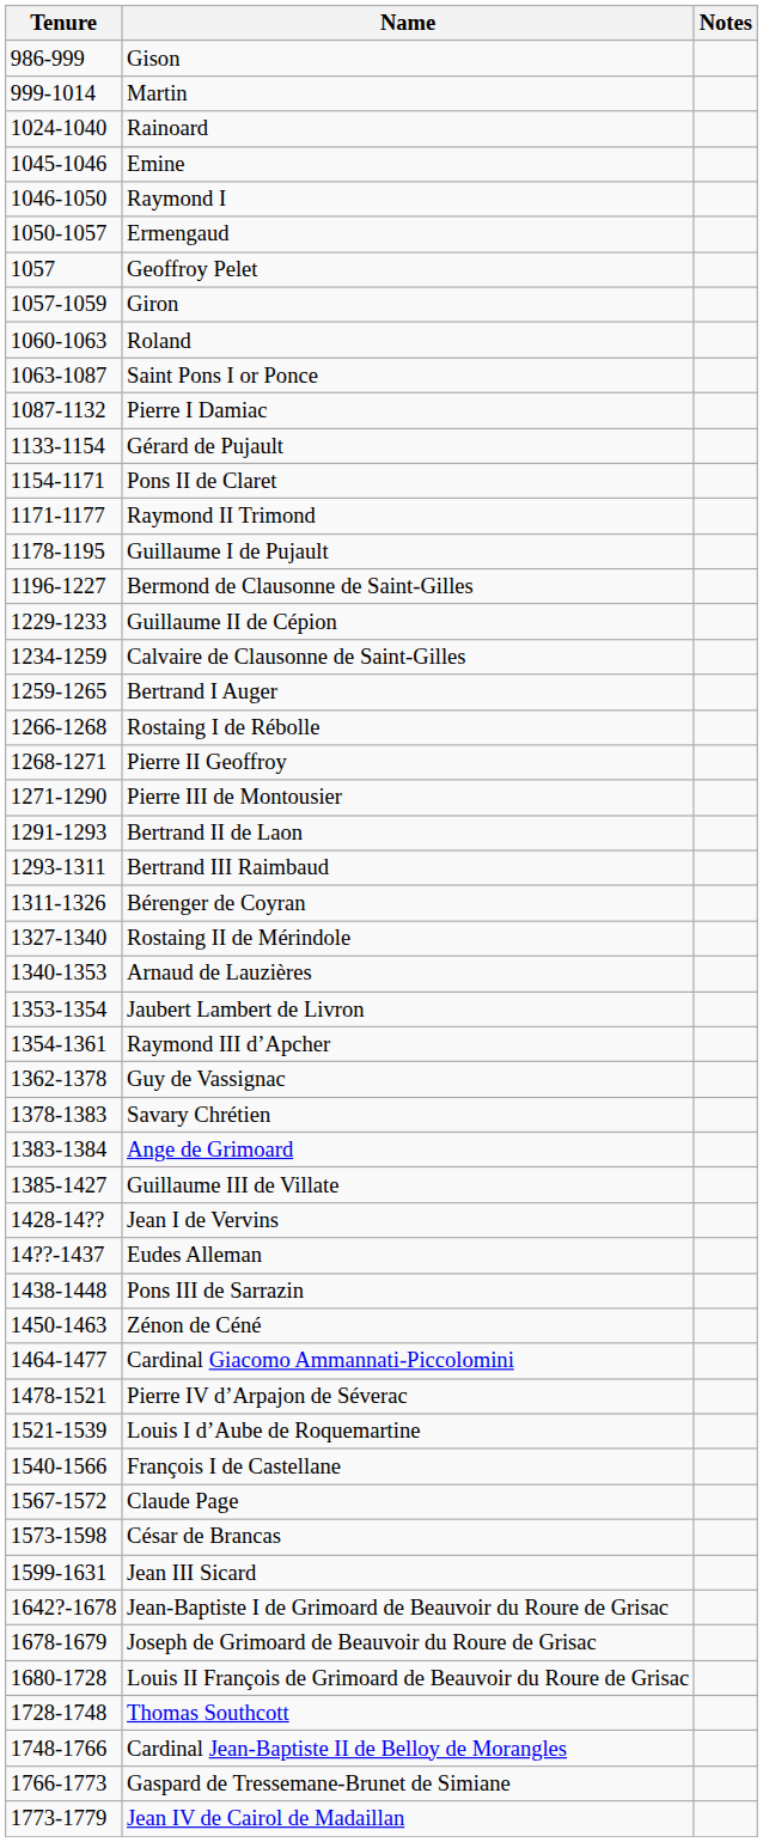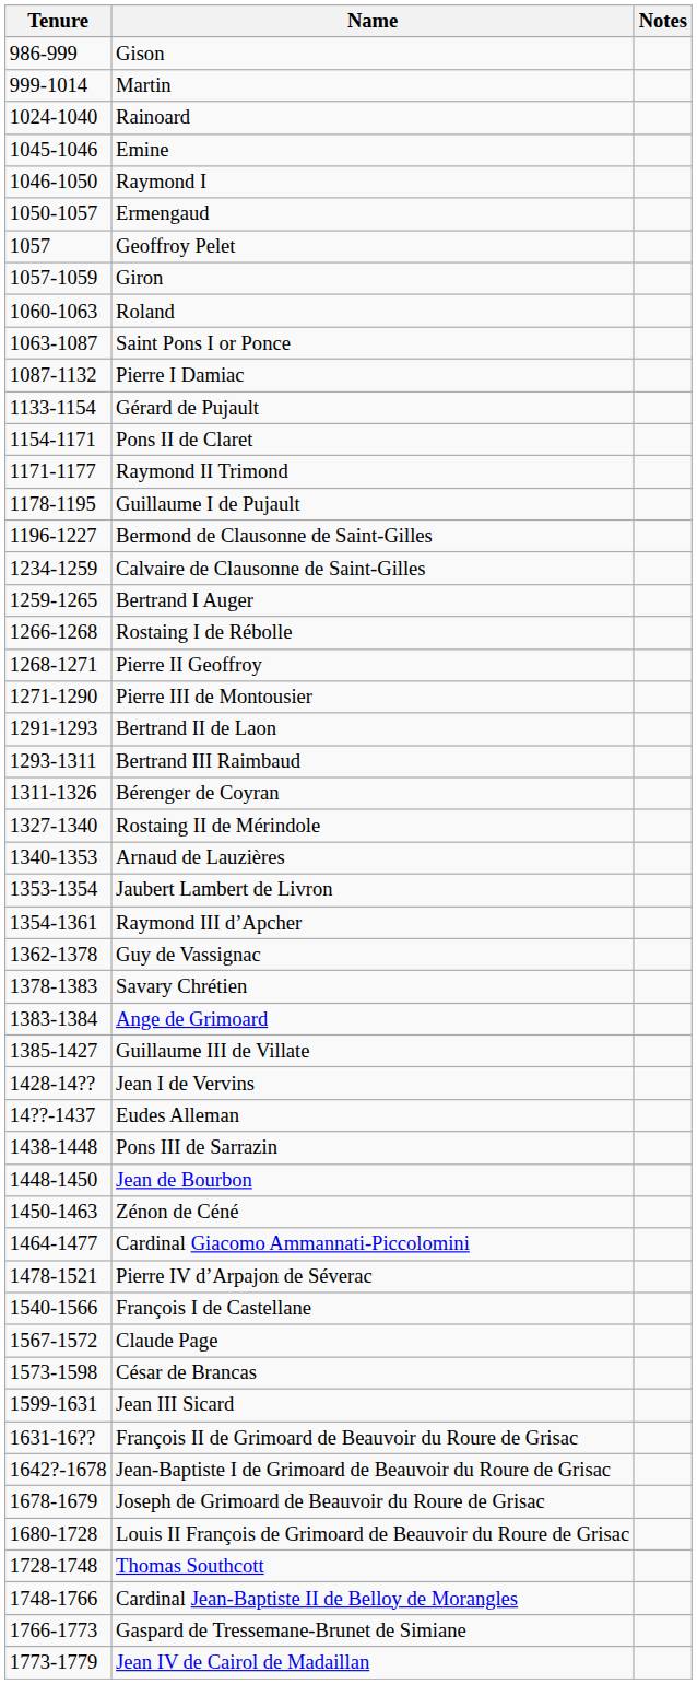 <table class="wikitable sortable">
 <tr>
 <th>Tenure</th>
 <th>Name</th>
 <th>Notes</th>
 </tr>
 <tr>
 <td>986-999</td>
 <td>Gison</td>
 <td></td>
 </tr>
 <tr>
 <td>999-1014</td>
 <td>Martin</td>
 <td></td>
 </tr>
 <tr>
 <td>1024-1040</td>
 <td>Rainoard</td>
 <td></td>
 </tr>
 <tr>
 <td>1045-1046</td>
 <td>Emine</td>
 <td></td>
 </tr>
 <tr>
 <td>1046-1050</td>
 <td>Raymond I</td>
 <td></td>
 </tr>
 <tr>
 <td>1050-1057</td>
 <td>Ermengaud</td>
 <td></td>
 </tr>
 <tr>
 <td>1057</td>
 <td>Geoffroy Pelet</td>
 <td></td>
 </tr>
 <tr>
 <td>1057-1059</td>
 <td>Giron</td>
 <td></td>
 </tr>
 <tr>
 <td>1060-1063</td>
 <td>Roland</td>
 <td></td>
 </tr>
 <tr>
 <td>1063-1087</td>
 <td>Saint Pons I or Ponce</td>
 <td></td>
 </tr>
 <tr>
 <td>1087-1132</td>
 <td>Pierre I Damiac</td>
 <td></td>
 </tr>
 <tr>
 <td>1133-1154</td>
 <td>Gérard de Pujault</td>
 <td></td>
 </tr>
 <tr>
 <td>1154-1171</td>
 <td>Pons II de Claret</td>
 <td></td>
 </tr>
 <tr>
 <td>1171-1177</td>
 <td>Raymond II Trimond</td>
 <td></td>
 </tr>
 <tr>
 <td>1178-1195</td>
 <td>Guillaume I de Pujault</td>
 <td></td>
 </tr>
 <tr>
 <td>1196-1227</td>
 <td>Bermond de Clausonne de Saint-Gilles</td>
-<td></td>
-</tr>
-<tr>
-<td>1229-1233</td>
-<td>Guillaume II de Cépion</td>
 <td></td>
 </tr>
 <tr>
 <td>1234-1259</td>
 <td>Calvaire de Clausonne de Saint-Gilles</td>
 <td></td>
 </tr>
 <tr>
 <td>1259-1265</td>
 <td>Bertrand I Auger</td>
 <td></td>
 </tr>
 <tr>
 <td>1266-1268</td>
 <td>Rostaing I de Rébolle</td>
 <td></td>
 </tr>
 <tr>
 <td>1268-1271</td>
 <td>Pierre II Geoffroy</td>
 <td></td>
 </tr>
 <tr>
 <td>1271-1290</td>
 <td>Pierre III de Montousier</td>
 <td></td>
 </tr>
 <tr>
 <td>1291-1293</td>
 <td>Bertrand II de Laon</td>
 <td></td>
 </tr>
 <tr>
 <td>1293-1311</td>
 <td>Bertrand III Raimbaud</td>
 <td></td>
 </tr>
 <tr>
 <td>1311-1326</td>
 <td>Bérenger de Coyran</td>
 <td></td>
 </tr>
 <tr>
 <td>1327-1340</td>
 <td>Rostaing II de Mérindole</td>
 <td></td>
 </tr>
 <tr>
 <td>1340-1353</td>
 <td>Arnaud de Lauzières</td>
 <td></td>
 </tr>
 <tr>
 <td>1353-1354</td>
 <td>Jaubert Lambert de Livron</td>
 <td></td>
 </tr>
 <tr>
 <td>1354-1361</td>
 <td>Raymond III d’Apcher</td>
 <td></td>
 </tr>
 <tr>
 <td>1362-1378</td>
 <td>Guy de Vassignac</td>
 <td></td>
 </tr>
 <tr>
 <td>1378-1383</td>
 <td>Savary Chrétien</td>
 <td></td>
 </tr>
 <tr>
 <td>1383-1384</td>
 <td><a href='#'>Ange de Grimoard</a></td>
 <td></td>
 </tr>
 <tr>
 <td>1385-1427</td>
 <td>Guillaume III de Villate</td>
 <td></td>
 </tr>
 <tr>
 <td>1428-14??</td>
 <td>Jean I de Vervins</td>
 <td></td>
 </tr>
 <tr>
 <td>14??-1437</td>
 <td>Eudes Alleman</td>
 <td></td>
 </tr>
 <tr>
 <td>1438-1448</td>
 <td>Pons III de Sarrazin</td>
 <td></td>
 </tr>
 <tr>
+<td>1448-1450</td>
+<td><a href='#'>Jean de Bourbon</a></td>
+<td></td>
+</tr>
+<tr>
 <td>1450-1463</td>
 <td>Zénon de Céné</td>
 <td></td>
 </tr>
 <tr>
 <td>1464-1477</td>
 <td>Cardinal <a href='#'>Giacomo Ammannati-Piccolomini</a></td>
 <td></td>
 </tr>
 <tr>
 <td>1478-1521</td>
 <td>Pierre IV d’Arpajon de Séverac</td>
-<td></td>
-</tr>
-<tr>
-<td>1521-1539</td>
-<td>Louis I d’Aube de Roquemartine</td>
 <td></td>
 </tr>
 <tr>
 <td>1540-1566</td>
 <td>François I de Castellane</td>
 <td></td>
 </tr>
 <tr>
 <td>1567-1572</td>
 <td>Claude Page</td>
 <td></td>
 </tr>
 <tr>
 <td>1573-1598</td>
 <td>César de Brancas</td>
 <td></td>
 </tr>
 <tr>
 <td>1599-1631</td>
 <td>Jean III Sicard</td>
+<td></td>
+</tr>
+<tr>
+<td>1631-16??</td>
+<td>François II de Grimoard de Beauvoir du Roure de Grisac</td>
 <td></td>
 </tr>
 <tr>
 <td>1642?-1678</td>
 <td>Jean-Baptiste I de Grimoard de Beauvoir du Roure de Grisac</td>
 <td></td>
 </tr>
 <tr>
 <td>1678-1679</td>
 <td>Joseph de Grimoard de Beauvoir du Roure de Grisac</td>
 <td></td>
 </tr>
 <tr>
 <td>1680-1728</td>
 <td>Louis II François de Grimoard de Beauvoir du Roure de Grisac</td>
 <td></td>
 </tr>
 <tr>
 <td>1728-1748</td>
 <td><a href='#'>Thomas Southcott</a></td>
 <td></td>
 </tr>
 <tr>
 <td>1748-1766</td>
 <td>Cardinal <a href='#'>Jean-Baptiste II de Belloy de Morangles</a></td>
 <td></td>
 </tr>
 <tr>
 <td>1766-1773</td>
 <td>Gaspard de Tressemane-Brunet de Simiane</td>
 <td></td>
 </tr>
 <tr>
 <td>1773-1779</td>
 <td><a href='#'>Jean IV de Cairol de Madaillan</a></td>
 <td></td>
 </tr>
 </table>
